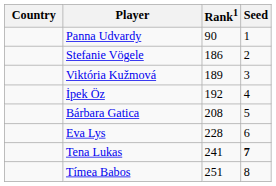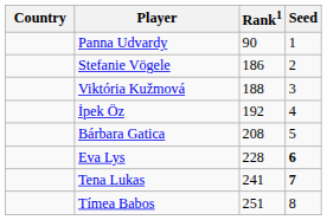 <table class="sortable wikitable">
 <tr>
 <th width="70">Country</th>
 <th width="175">Player</th>
 <th>Rank<sup>1</sup></th>
 <th>Seed</th>
 </tr>
 <tr>
 <td></td>
 <td><a href='#'>Panna Udvardy</a></td>
 <td>90</td>
 <td>1</td>
 </tr>
 <tr>
 <td></td>
 <td><a href='#'>Stefanie Vögele</a></td>
 <td>186</td>
 <td>2</td>
 </tr>
 <tr>
 <td></td>
 <td><a href='#'>Viktória Kužmová</a></td>
-<td>189</td>
+<td>188</td>
 <td>3</td>
 </tr>
 <tr>
 <td></td>
 <td><a href='#'>İpek Öz</a></td>
 <td>192</td>
 <td>4</td>
 </tr>
 <tr>
 <td></td>
 <td><a href='#'>Bárbara Gatica</a></td>
 <td>208</td>
 <td>5</td>
 </tr>
 <tr>
 <td></td>
 <td><a href='#'>Eva Lys</a></td>
 <td>228</td>
-<td>6</td>
+<td><strong>6</strong></td>
 </tr>
 <tr>
 <td></td>
 <td><a href='#'>Tena Lukas</a></td>
 <td>241</td>
 <td><strong>7</strong></td>
 </tr>
 <tr>
 <td></td>
 <td><a href='#'>Tímea Babos</a></td>
 <td>251</td>
 <td>8</td>
 </tr>
 </table>
